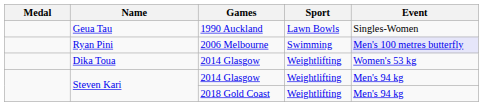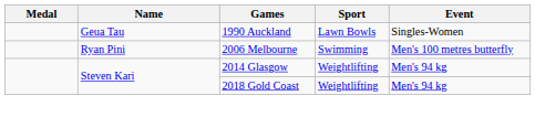 <table class="wikitable">
 <tr>
 <th style="width:6em">Medal</th>
 <th style="width:12em">Name</th>
 <th style="width:8em">Games</th>
 <th style="width:6em">Sport</th>
 <th style="width:12em">Event</th>
 </tr>
 <tr>
 <td></td>
 <td><a href='#'>Geua Tau</a></td>
 <td><a href='#'>1990 Auckland</a></td>
 <td><a href='#'>Lawn Bowls</a></td>
 <td>Singles-Women</td>
 </tr>
 <tr>
 <td></td>
 <td><a href='#'>Ryan Pini</a></td>
 <td><a href='#'>2006 Melbourne</a></td>
 <td><a href='#'>Swimming</a></td>
-<td style="background: lavender;"><a href='#'>Men's 100 metres butterfly</a></td>
-</tr>
-<tr>
-<td></td>
-<td><a href='#'>Dika Toua</a></td>
-<td><a href='#'>2014 Glasgow</a></td>
-<td><a href='#'>Weightlifting</a></td>
-<td><a href='#'>Women's 53 kg</a></td>
+<td><a href='#'>Men's 100 metres butterfly</a></td>
 </tr>
 <tr>
 <td rowspan=2></td>
 <td rowspan=2><a href='#'>Steven Kari</a></td>
 <td><a href='#'>2014 Glasgow</a></td>
 <td><a href='#'>Weightlifting</a></td>
 <td><a href='#'>Men's 94 kg</a></td>
 </tr>
 <tr>
 <td><a href='#'>2018 Gold Coast</a></td>
 <td><a href='#'>Weightlifting</a></td>
 <td><a href='#'>Men's 94 kg</a></td>
 </tr>
 </table>
